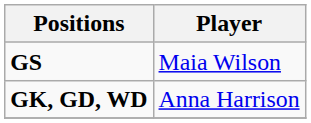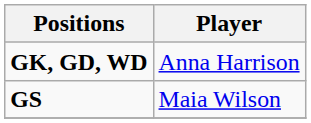 <table class="wikitable collapsible">
 <tr>
 <th>Positions</th>
 <th>Player</th>
 </tr>
 <tr>
+<td><strong>GK, GD, WD</strong></td>
+<td><a href='#'>Anna Harrison</a></td>
+</tr>
+<tr>
 <td><strong>GS</strong></td>
 <td><a href='#'>Maia Wilson</a></td>
 </tr>
 <tr>
-<td><strong>GK, GD, WD</strong></td>
-<td><a href='#'>Anna Harrison</a></td>
-</tr>
-<tr>
 </tr>
 </table>
